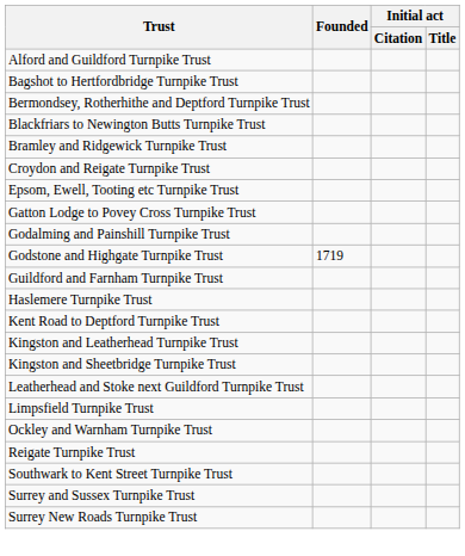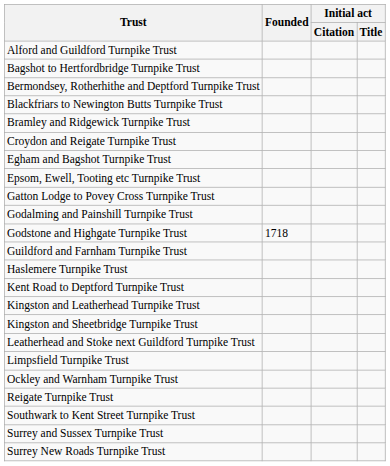 <table class="wikitable sortable">
 <tr>
 <th rowspan=2>Trust</th>
 <th rowspan=2>Founded</th>
 <th colspan=2>Initial act</th>
 </tr>
 <tr>
 <th>Citation</th>
 <th>Title</th>
 </tr>
 <tr>
 <td>Alford and Guildford Turnpike Trust</td>
 <td></td>
 <td></td>
 <td></td>
 </tr>
 <tr>
 <td>Bagshot to Hertfordbridge Turnpike Trust</td>
 <td></td>
 <td></td>
 <td></td>
 </tr>
 <tr>
 <td>Bermondsey, Rotherhithe and Deptford Turnpike Trust</td>
 <td></td>
 <td></td>
 <td></td>
 </tr>
 <tr>
 <td>Blackfriars to Newington Butts Turnpike Trust</td>
 <td></td>
 <td></td>
 <td></td>
 </tr>
 <tr>
 <td>Bramley and Ridgewick Turnpike Trust</td>
 <td></td>
 <td></td>
 <td></td>
 </tr>
 <tr>
 <td>Croydon and Reigate Turnpike Trust</td>
 <td></td>
 <td></td>
 <td></td>
 </tr>
 <tr>
+<td>Egham and Bagshot Turnpike Trust</td>
+<td></td>
+<td></td>
+<td></td>
+</tr>
+<tr>
 <td>Epsom, Ewell, Tooting etc Turnpike Trust</td>
 <td></td>
 <td></td>
 <td></td>
 </tr>
 <tr>
 <td>Gatton Lodge to Povey Cross Turnpike Trust</td>
 <td></td>
 <td></td>
 <td></td>
 </tr>
 <tr>
 <td>Godalming and Painshill Turnpike Trust</td>
 <td></td>
 <td></td>
 <td></td>
 </tr>
 <tr>
 <td>Godstone and Highgate Turnpike Trust</td>
-<td>1719</td>
+<td>1718</td>
 <td></td>
 <td></td>
 </tr>
 <tr>
 <td>Guildford and Farnham Turnpike Trust</td>
 <td></td>
 <td></td>
 <td></td>
 </tr>
 <tr>
 <td>Haslemere Turnpike Trust</td>
 <td></td>
 <td></td>
 <td></td>
 </tr>
 <tr>
 <td>Kent Road to Deptford Turnpike Trust</td>
 <td></td>
 <td></td>
 <td></td>
 </tr>
 <tr>
 <td>Kingston and Leatherhead Turnpike Trust</td>
 <td></td>
 <td></td>
 <td></td>
 </tr>
 <tr>
 <td>Kingston and Sheetbridge Turnpike Trust</td>
 <td></td>
 <td></td>
 <td></td>
 </tr>
 <tr>
 <td>Leatherhead and Stoke next Guildford Turnpike Trust</td>
 <td></td>
 <td></td>
 <td></td>
 </tr>
 <tr>
 <td>Limpsfield Turnpike Trust</td>
 <td></td>
 <td></td>
 <td></td>
 </tr>
 <tr>
 <td>Ockley and Warnham Turnpike Trust</td>
 <td></td>
 <td></td>
 <td></td>
 </tr>
 <tr>
 <td>Reigate Turnpike Trust</td>
 <td></td>
 <td></td>
 <td></td>
 </tr>
 <tr>
 <td>Southwark to Kent Street Turnpike Trust</td>
 <td></td>
 <td></td>
 <td></td>
 </tr>
 <tr>
 <td>Surrey and Sussex Turnpike Trust</td>
 <td></td>
 <td></td>
 <td></td>
 </tr>
 <tr>
 <td>Surrey New Roads Turnpike Trust</td>
 <td></td>
 <td></td>
 <td></td>
 </tr>
 </table>
